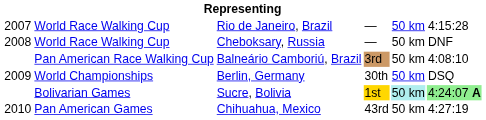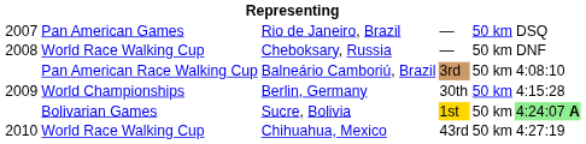 <table>
 <tr>
 <th colspan="6">Representing </th>
 </tr>
 <tr>
 <td>2007</td>
-<td><a href='#'>World Race Walking Cup</a></td>
+<td><a href='#'>Pan American Games</a></td>
 <td><a href='#'>Rio de Janeiro</a>, <a href='#'>Brazil</a></td>
 <td>—</td>
 <td><a href='#'>50 km</a></td>
-<td>4:15:28</td>
+<td>DSQ</td>
 </tr>
 <tr>
 <td>2008</td>
 <td><a href='#'>World Race Walking Cup</a></td>
 <td><a href='#'>Cheboksary</a>, <a href='#'>Russia</a></td>
 <td>—</td>
 <td>50 km</td>
 <td>DNF</td>
 </tr>
 <tr>
 <td rowspan=3>2009</td>
 <td><a href='#'>Pan American Race Walking Cup</a></td>
 <td><a href='#'>Balneário Camboriú</a>, <a href='#'>Brazil</a></td>
 <td bgcolor="cc9966">3rd</td>
 <td>50 km</td>
 <td>4:08:10</td>
 </tr>
 <tr>
 <td><a href='#'>World Championships</a></td>
 <td><a href='#'>Berlin, Germany</a></td>
 <td>30th</td>
 <td><a href='#'>50 km</a></td>
-<td>DSQ</td>
+<td>4:15:28</td>
 </tr>
 <tr>
 <td><a href='#'>Bolivarian Games</a></td>
 <td><a href='#'>Sucre</a>, <a href='#'>Bolivia</a></td>
 <td bgcolor=gold>1st</td>
-<td style="background: paleturquoise;">50 km</td>
+<td>50 km</td>
 <td style="background: lightgreen;">4:24:07 <strong>A</strong></td>
 </tr>
 <tr>
 <td>2010</td>
-<td><a href='#'>Pan American Games</a></td>
+<td><a href='#'>World Race Walking Cup</a></td>
 <td><a href='#'>Chihuahua, Mexico</a></td>
 <td>43rd</td>
 <td>50 km</td>
 <td>4:27:19</td>
 </tr>
 </table>
